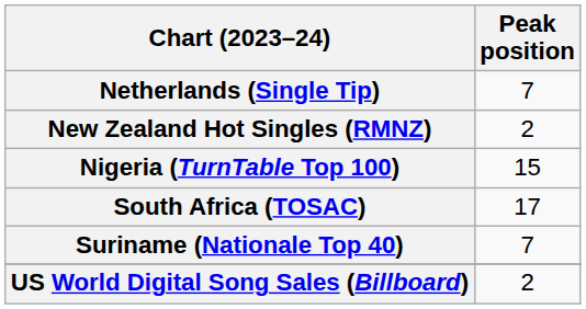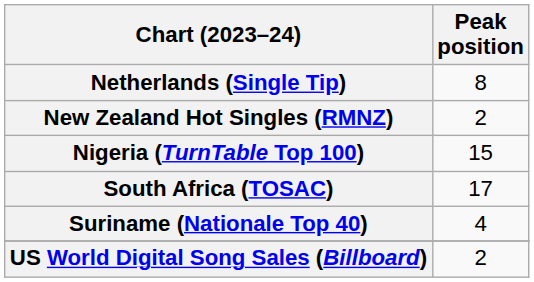 <table class="wikitable sortable plainrowheaders" style="text-align:center">
 <tr>
 <th scope="col">Chart (2023–24)</th>
 <th scope="col">Peak<br>position</th>
 </tr>
 <tr>
 <th scope="row">Netherlands (<a href='#'>Single Tip</a>)</th>
-<td>7</td>
+<td>8</td>
 </tr>
 <tr>
 <th scope="row">New Zealand Hot Singles (<a href='#'>RMNZ</a>)</th>
 <td>2</td>
 </tr>
 <tr>
 <th scope="row">Nigeria (<a href='#'><em>TurnTable</em> Top 100</a>)</th>
 <td>15</td>
 </tr>
 <tr>
 <th scope="row">South Africa (<a href='#'>TOSAC</a>)</th>
 <td>17</td>
 </tr>
 <tr>
 <th scope="row">Suriname (<a href='#'>Nationale Top 40</a>)</th>
-<td>7</td>
+<td>4</td>
 </tr>
 <tr>
 </tr>
 <tr>
 </tr>
 <tr>
 </tr>
 <tr>
 </tr>
 <tr>
 </tr>
 <tr>
 </tr>
 <tr>
 <th scope="row">US <a href='#'>World Digital Song Sales</a> (<em><a href='#'>Billboard</a></em>)</th>
 <td>2</td>
 </tr>
 </table>
